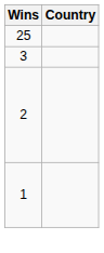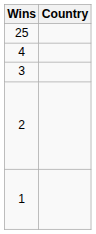 <table class="wikitable">
 <tr>
 <th>Wins</th>
 <th>Country</th>
 </tr>
 <tr>
 <td align=center>25</td>
+<td></td>
+</tr>
+<tr>
+<td align=center>4</td>
 <td></td>
 </tr>
 <tr>
 <td align=center>3</td>
 <td></td>
 </tr>
 <tr>
 <td align=center>2</td>
 <td><br><br><br><br><br><br></td>
 </tr>
 <tr>
 <td align=center>1</td>
 <td><br><br><br><br></td>
 </tr>
 </table>
